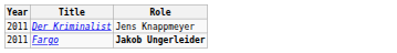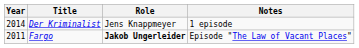 <table class="wikitable sortable">
 <tr>
 <th>Year</th>
 <th>Title</th>
 <th>Role</th>
+<th class="unsortable">Notes</th>
 </tr>
 <tr>
-<td>2011</td>
+<td>2014</td>
 <td><em><a href='#'>Der Kriminalist</a></em></td>
 <td>Jens Knappmeyer</td>
+<td>1 episode</td>
 </tr>
 <tr>
 <td>2011</td>
 <td><em><a href='#'>Fargo</a></em></td>
 <td><strong>Jakob Ungerleider</strong></td>
+<td>Episode "<a href='#'>The Law of Vacant Places</a>"</td>
 </tr>
 </table>
